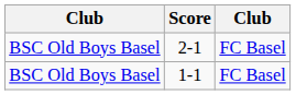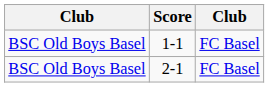 <table class="wikitable" style="text-align: center;">
 <tr>
 <th>Club</th>
 <th>Score</th>
 <th>Club</th>
 </tr>
 <tr>
 <td><a href='#'>BSC Old Boys Basel</a></td>
-<td>2-1</td>
+<td>1-1</td>
 <td><a href='#'>FC Basel</a></td>
 </tr>
 <tr>
 <td><a href='#'>BSC Old Boys Basel</a></td>
-<td>1-1</td>
+<td>2-1</td>
 <td><a href='#'>FC Basel</a></td>
 </tr>
 </table>
